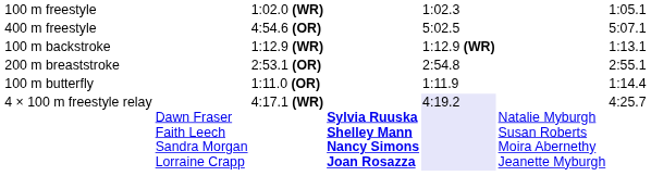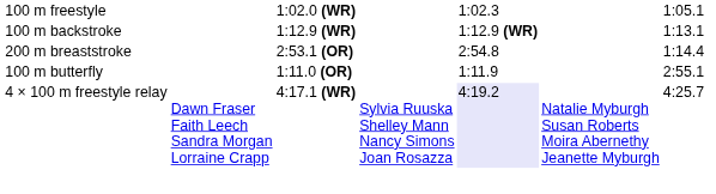 <table>
 <tr>
 <td>100 m freestyle<br></td>
 <td></td>
 <td>1:02.0 <strong>(WR)</strong></td>
 <td></td>
 <td>1:02.3</td>
 <td></td>
 <td>1:05.1</td>
-</tr>
-<tr>
-<td>400 m freestyle<br></td>
-<td></td>
-<td>4:54.6 <strong>(OR)</strong></td>
-<td></td>
-<td>5:02.5</td>
-<td></td>
-<td>5:07.1</td>
 </tr>
 <tr>
 <td>100 m backstroke<br></td>
 <td></td>
 <td>1:12.9 <strong>(WR)</strong></td>
 <td></td>
 <td>1:12.9 <strong>(WR)</strong></td>
 <td></td>
 <td>1:13.1</td>
 </tr>
 <tr>
 <td>200 m breaststroke<br></td>
 <td></td>
 <td>2:53.1 <strong>(OR)</strong></td>
 <td></td>
 <td>2:54.8</td>
 <td></td>
-<td>2:55.1</td>
+<td>1:14.4</td>
 </tr>
 <tr>
 <td>100 m butterfly<br></td>
 <td></td>
 <td>1:11.0 <strong>(OR)</strong></td>
 <td></td>
 <td>1:11.9</td>
 <td></td>
-<td>1:14.4</td>
+<td>2:55.1</td>
 </tr>
 <tr valign="top">
 <td>4 × 100 m freestyle relay<br></td>
 <td><br><a href='#'>Dawn Fraser</a><br><a href='#'>Faith Leech</a><br><a href='#'>Sandra Morgan</a><br><a href='#'>Lorraine Crapp</a></td>
 <td>4:17.1 <strong>(WR)</strong></td>
-<td><strong><br><a href='#'>Sylvia Ruuska</a><br><a href='#'>Shelley Mann</a><br><a href='#'>Nancy Simons</a><br><a href='#'>Joan Rosazza</a></strong></td>
+<td><br><a href='#'>Sylvia Ruuska</a><br><a href='#'>Shelley Mann</a><br><a href='#'>Nancy Simons</a><br><a href='#'>Joan Rosazza</a></td>
 <td style="background: lavender;">4:19.2</td>
 <td><br> <a href='#'>Natalie Myburgh</a><br><a href='#'>Susan Roberts</a><br><a href='#'>Moira Abernethy</a><br><a href='#'>Jeanette Myburgh</a></td>
 <td>4:25.7</td>
 </tr>
 </table>
